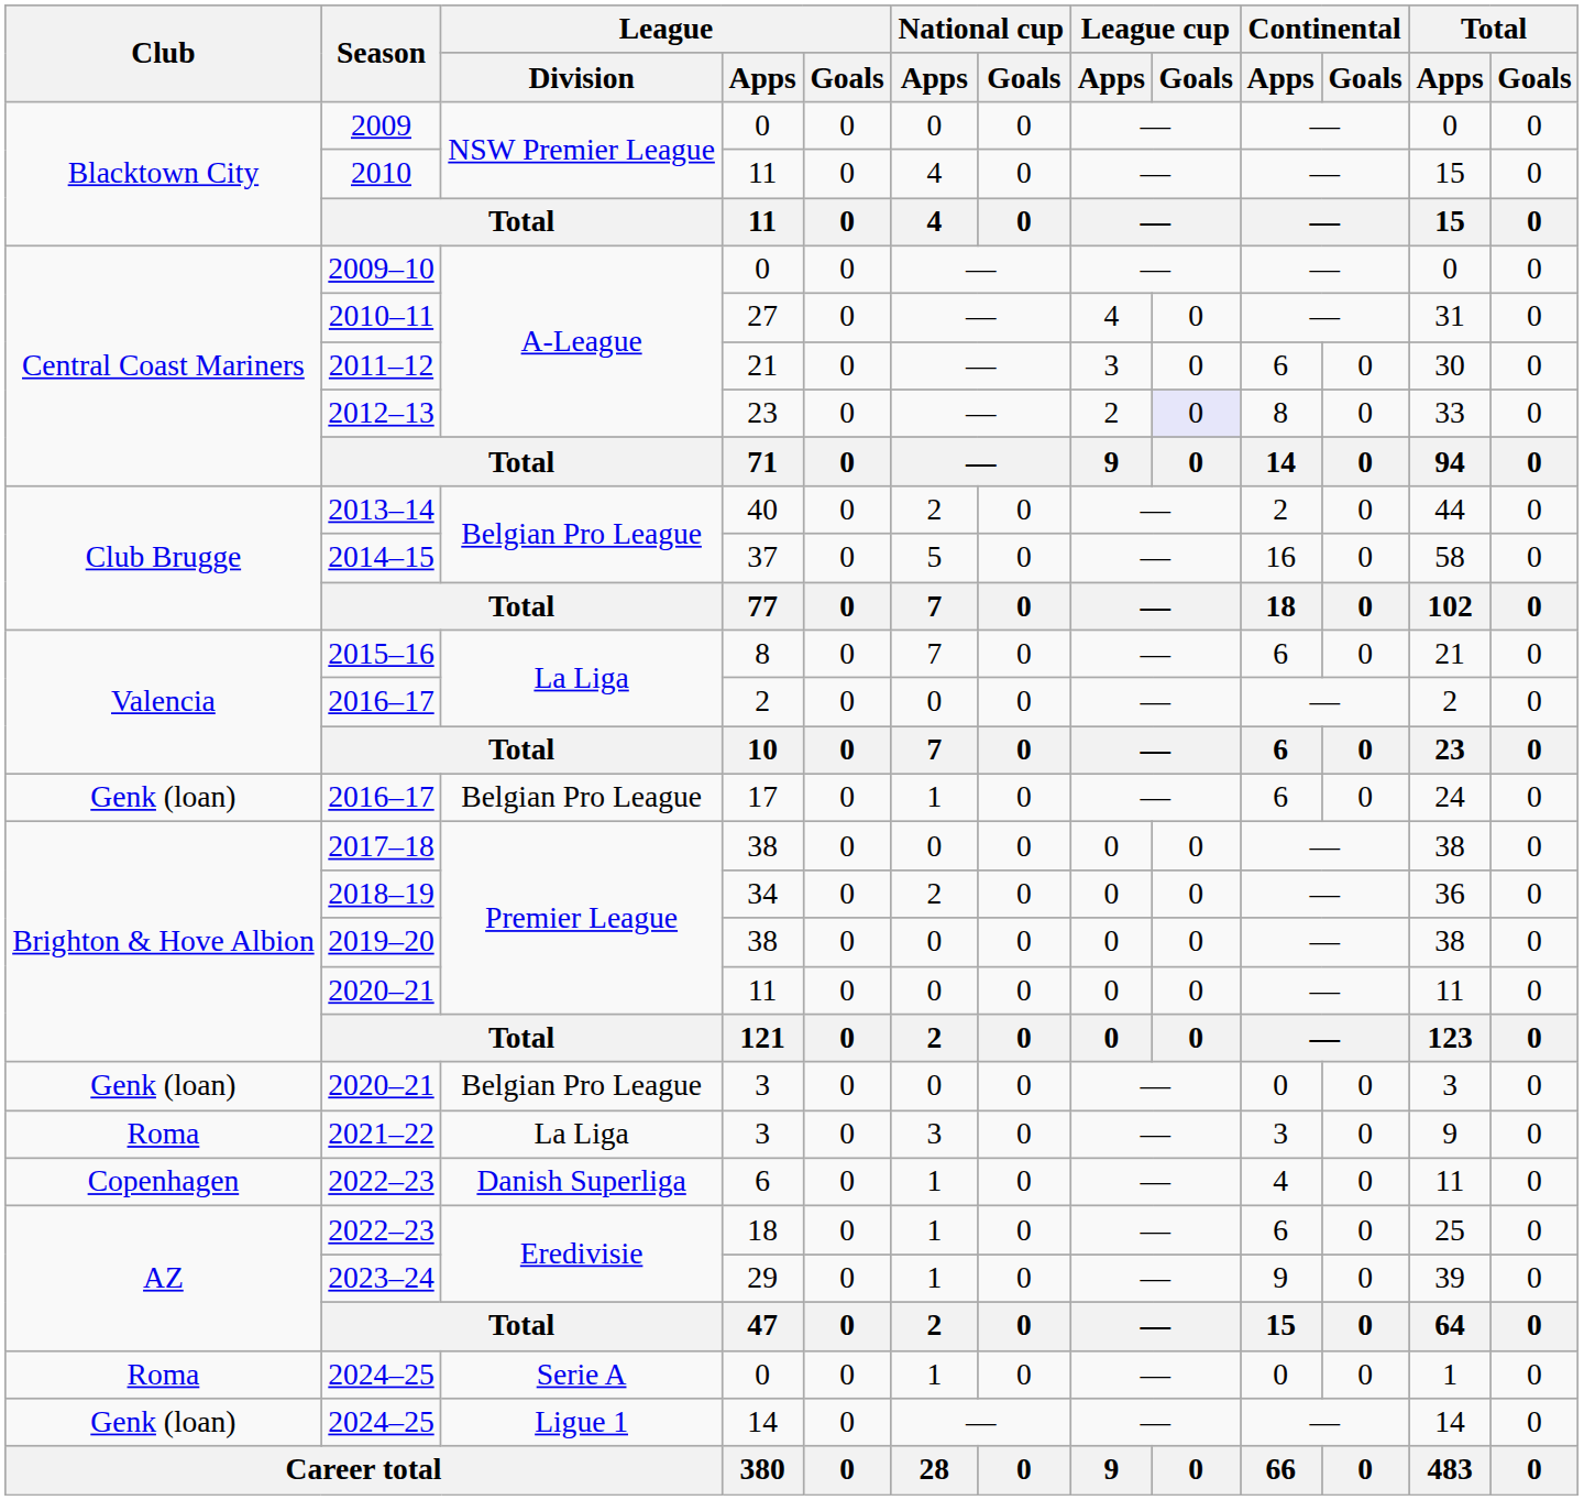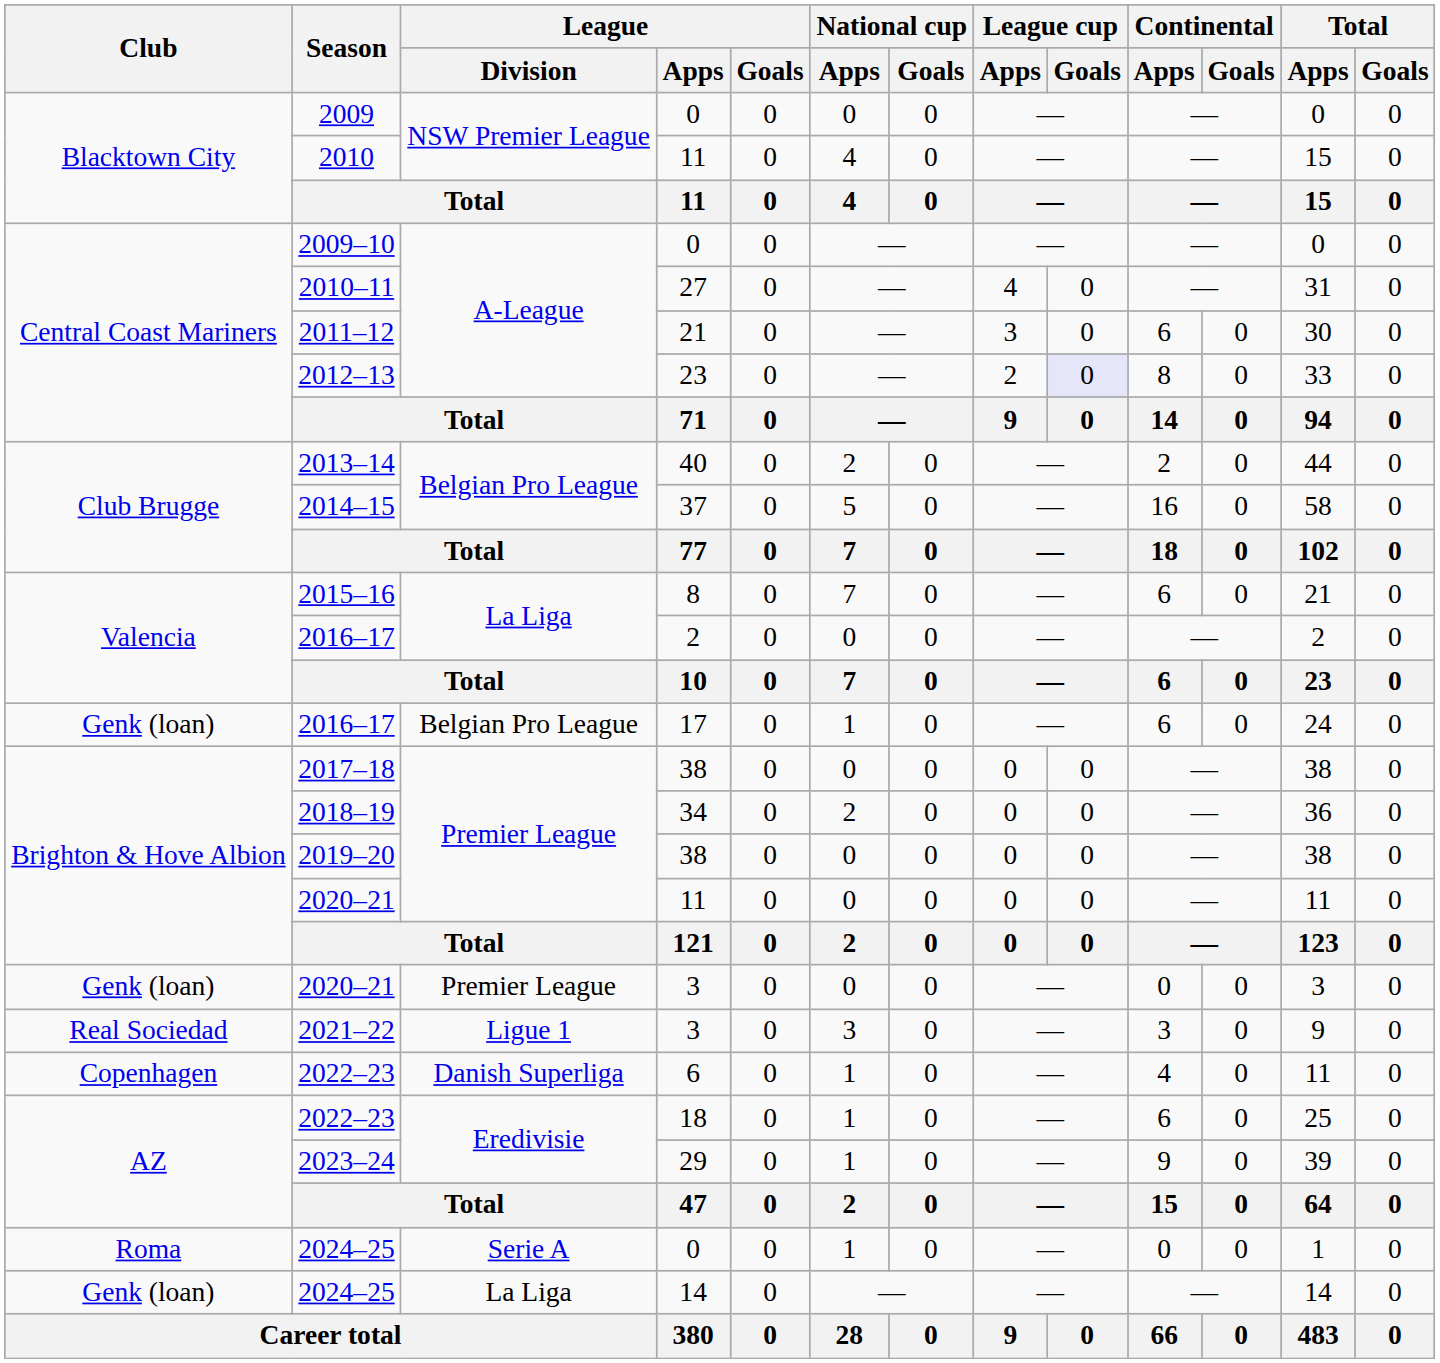 <table class="wikitable" style="text-align: center">
 <tr>
 <th rowspan=2>Club</th>
 <th rowspan=2>Season</th>
 <th colspan=3>League</th>
 <th colspan=2>National cup</th>
 <th colspan=2>League cup</th>
 <th colspan=2>Continental</th>
 <th colspan=2>Total</th>
 </tr>
 <tr>
 <th>Division</th>
 <th>Apps</th>
 <th>Goals</th>
 <th>Apps</th>
 <th>Goals</th>
 <th>Apps</th>
 <th>Goals</th>
 <th>Apps</th>
 <th>Goals</th>
 <th>Apps</th>
 <th>Goals</th>
 </tr>
 <tr>
 <td rowspan=3><a href='#'>Blacktown City</a></td>
 <td><a href='#'>2009</a></td>
 <td rowspan=2><a href='#'>NSW Premier League</a></td>
 <td>0</td>
 <td>0</td>
 <td>0</td>
 <td>0</td>
 <td colspan=2>—</td>
 <td colspan=2>—</td>
 <td>0</td>
 <td>0</td>
 </tr>
 <tr>
 <td><a href='#'>2010</a></td>
 <td>11</td>
 <td>0</td>
 <td>4</td>
 <td>0</td>
 <td colspan=2>—</td>
 <td colspan=2>—</td>
 <td>15</td>
 <td>0</td>
 </tr>
 <tr>
 <th colspan=2>Total</th>
 <th>11</th>
 <th>0</th>
 <th>4</th>
 <th>0</th>
 <th colspan=2>—</th>
 <th colspan=2>—</th>
 <th>15</th>
 <th>0</th>
 </tr>
 <tr>
 <td rowspan=5><a href='#'>Central Coast Mariners</a></td>
 <td><a href='#'>2009–10</a></td>
 <td rowspan=4><a href='#'>A-League</a></td>
 <td>0</td>
 <td>0</td>
 <td colspan=2>—</td>
 <td colspan=2>—</td>
 <td colspan=2>—</td>
 <td>0</td>
 <td>0</td>
 </tr>
 <tr>
 <td><a href='#'>2010–11</a></td>
 <td>27</td>
 <td>0</td>
 <td colspan=2>—</td>
 <td>4</td>
 <td>0</td>
 <td colspan=2>—</td>
 <td>31</td>
 <td>0</td>
 </tr>
 <tr>
 <td><a href='#'>2011–12</a></td>
 <td>21</td>
 <td>0</td>
 <td colspan=2>—</td>
 <td>3</td>
 <td>0</td>
 <td>6</td>
 <td>0</td>
 <td>30</td>
 <td>0</td>
 </tr>
 <tr>
 <td><a href='#'>2012–13</a></td>
 <td>23</td>
 <td>0</td>
 <td colspan=2>—</td>
 <td>2</td>
 <td style="background: lavender;">0</td>
 <td>8</td>
 <td>0</td>
 <td>33</td>
 <td>0</td>
 </tr>
 <tr>
 <th colspan=2>Total</th>
 <th>71</th>
 <th>0</th>
 <th colspan=2>—</th>
 <th>9</th>
 <th>0</th>
 <th>14</th>
 <th>0</th>
 <th>94</th>
 <th>0</th>
 </tr>
 <tr>
 <td rowspan=3><a href='#'>Club Brugge</a></td>
 <td><a href='#'>2013–14</a></td>
 <td rowspan=2><a href='#'>Belgian Pro League</a></td>
 <td>40</td>
 <td>0</td>
 <td>2</td>
 <td>0</td>
 <td colspan=2>—</td>
 <td>2</td>
 <td>0</td>
 <td>44</td>
 <td>0</td>
 </tr>
 <tr>
 <td><a href='#'>2014–15</a></td>
 <td>37</td>
 <td>0</td>
 <td>5</td>
 <td>0</td>
 <td colspan=2>—</td>
 <td>16</td>
 <td>0</td>
 <td>58</td>
 <td>0</td>
 </tr>
 <tr>
 <th colspan=2>Total</th>
 <th>77</th>
 <th>0</th>
 <th>7</th>
 <th>0</th>
 <th colspan=2>—</th>
 <th>18</th>
 <th>0</th>
 <th>102</th>
 <th>0</th>
 </tr>
 <tr>
 <td rowspan=3><a href='#'>Valencia</a></td>
 <td><a href='#'>2015–16</a></td>
 <td rowspan=2><a href='#'>La Liga</a></td>
 <td>8</td>
 <td>0</td>
 <td>7</td>
 <td>0</td>
 <td colspan=2>—</td>
 <td>6</td>
 <td>0</td>
 <td>21</td>
 <td>0</td>
 </tr>
 <tr>
 <td><a href='#'>2016–17</a></td>
 <td>2</td>
 <td>0</td>
 <td>0</td>
 <td>0</td>
 <td colspan=2>—</td>
 <td colspan=2>—</td>
 <td>2</td>
 <td>0</td>
 </tr>
 <tr>
 <th colspan=2>Total</th>
 <th>10</th>
 <th>0</th>
 <th>7</th>
 <th>0</th>
 <th colspan=2>—</th>
 <th>6</th>
 <th>0</th>
 <th>23</th>
 <th>0</th>
 </tr>
 <tr>
 <td><a href='#'>Genk</a> (loan)</td>
 <td><a href='#'>2016–17</a></td>
 <td>Belgian Pro League</td>
 <td>17</td>
 <td>0</td>
 <td>1</td>
 <td>0</td>
 <td colspan=2>—</td>
 <td>6</td>
 <td>0</td>
 <td>24</td>
 <td>0</td>
 </tr>
 <tr>
 <td rowspan=5><a href='#'>Brighton & Hove Albion</a></td>
 <td><a href='#'>2017–18</a></td>
 <td rowspan=4><a href='#'>Premier League</a></td>
 <td>38</td>
 <td>0</td>
 <td>0</td>
 <td>0</td>
 <td>0</td>
 <td>0</td>
 <td colspan=2>—</td>
 <td>38</td>
 <td>0</td>
 </tr>
 <tr>
 <td><a href='#'>2018–19</a></td>
 <td>34</td>
 <td>0</td>
 <td>2</td>
 <td>0</td>
 <td>0</td>
 <td>0</td>
 <td colspan=2>—</td>
 <td>36</td>
 <td>0</td>
 </tr>
 <tr>
 <td><a href='#'>2019–20</a></td>
 <td>38</td>
 <td>0</td>
 <td>0</td>
 <td>0</td>
 <td>0</td>
 <td>0</td>
 <td colspan=2>—</td>
 <td>38</td>
 <td>0</td>
 </tr>
 <tr>
 <td><a href='#'>2020–21</a></td>
 <td>11</td>
 <td>0</td>
 <td>0</td>
 <td>0</td>
 <td>0</td>
 <td>0</td>
 <td colspan=2>—</td>
 <td>11</td>
 <td>0</td>
 </tr>
 <tr>
 <th colspan=2>Total</th>
 <th>121</th>
 <th>0</th>
 <th>2</th>
 <th>0</th>
 <th>0</th>
 <th>0</th>
 <th colspan=2>—</th>
 <th>123</th>
 <th>0</th>
 </tr>
 <tr>
 <td><a href='#'>Genk</a> (loan)</td>
 <td><a href='#'>2020–21</a></td>
-<td>Belgian Pro League</td>
+<td>Premier League</td>
 <td>3</td>
 <td>0</td>
 <td>0</td>
 <td>0</td>
 <td colspan=2>—</td>
 <td>0</td>
 <td>0</td>
 <td>3</td>
 <td>0</td>
 </tr>
 <tr>
-<td><a href='#'>Roma</a></td>
+<td><a href='#'>Real Sociedad</a></td>
 <td><a href='#'>2021–22</a></td>
-<td>La Liga</td>
+<td><a href='#'>Ligue 1</a></td>
 <td>3</td>
 <td>0</td>
 <td>3</td>
 <td>0</td>
 <td colspan=2>—</td>
 <td>3</td>
 <td>0</td>
 <td>9</td>
 <td>0</td>
 </tr>
 <tr>
 <td><a href='#'>Copenhagen</a></td>
 <td><a href='#'>2022–23</a></td>
 <td><a href='#'>Danish Superliga</a></td>
 <td>6</td>
 <td>0</td>
 <td>1</td>
 <td>0</td>
 <td colspan=2>—</td>
 <td>4</td>
 <td>0</td>
 <td>11</td>
 <td>0</td>
 </tr>
 <tr>
 <td rowspan=3><a href='#'>AZ</a></td>
 <td><a href='#'>2022–23</a></td>
 <td rowspan=2><a href='#'>Eredivisie</a></td>
 <td>18</td>
 <td>0</td>
 <td>1</td>
 <td>0</td>
 <td colspan=2>—</td>
 <td>6</td>
 <td>0</td>
 <td>25</td>
 <td>0</td>
 </tr>
 <tr>
 <td><a href='#'>2023–24</a></td>
 <td>29</td>
 <td>0</td>
 <td>1</td>
 <td>0</td>
 <td colspan=2>—</td>
 <td>9</td>
 <td>0</td>
 <td>39</td>
 <td>0</td>
 </tr>
 <tr>
 <th colspan=2>Total</th>
 <th>47</th>
 <th>0</th>
 <th>2</th>
 <th>0</th>
 <th colspan=2>—</th>
 <th>15</th>
 <th>0</th>
 <th>64</th>
 <th>0</th>
 </tr>
 <tr>
 <td><a href='#'>Roma</a></td>
 <td><a href='#'>2024–25</a></td>
 <td><a href='#'>Serie A</a></td>
 <td>0</td>
 <td>0</td>
 <td>1</td>
 <td>0</td>
 <td colspan=2>—</td>
 <td>0</td>
 <td>0</td>
 <td>1</td>
 <td>0</td>
 </tr>
 <tr>
 <td><a href='#'>Genk</a> (loan)</td>
 <td><a href='#'>2024–25</a></td>
-<td><a href='#'>Ligue 1</a></td>
+<td>La Liga</td>
 <td>14</td>
 <td>0</td>
 <td colspan="2">—</td>
 <td colspan="2">—</td>
 <td colspan="2">—</td>
 <td>14</td>
 <td>0</td>
 </tr>
 <tr>
 <th colspan=3>Career total</th>
 <th>380</th>
 <th>0</th>
 <th>28</th>
 <th>0</th>
 <th>9</th>
 <th>0</th>
 <th>66</th>
 <th>0</th>
 <th>483</th>
 <th>0</th>
 </tr>
 </table>
